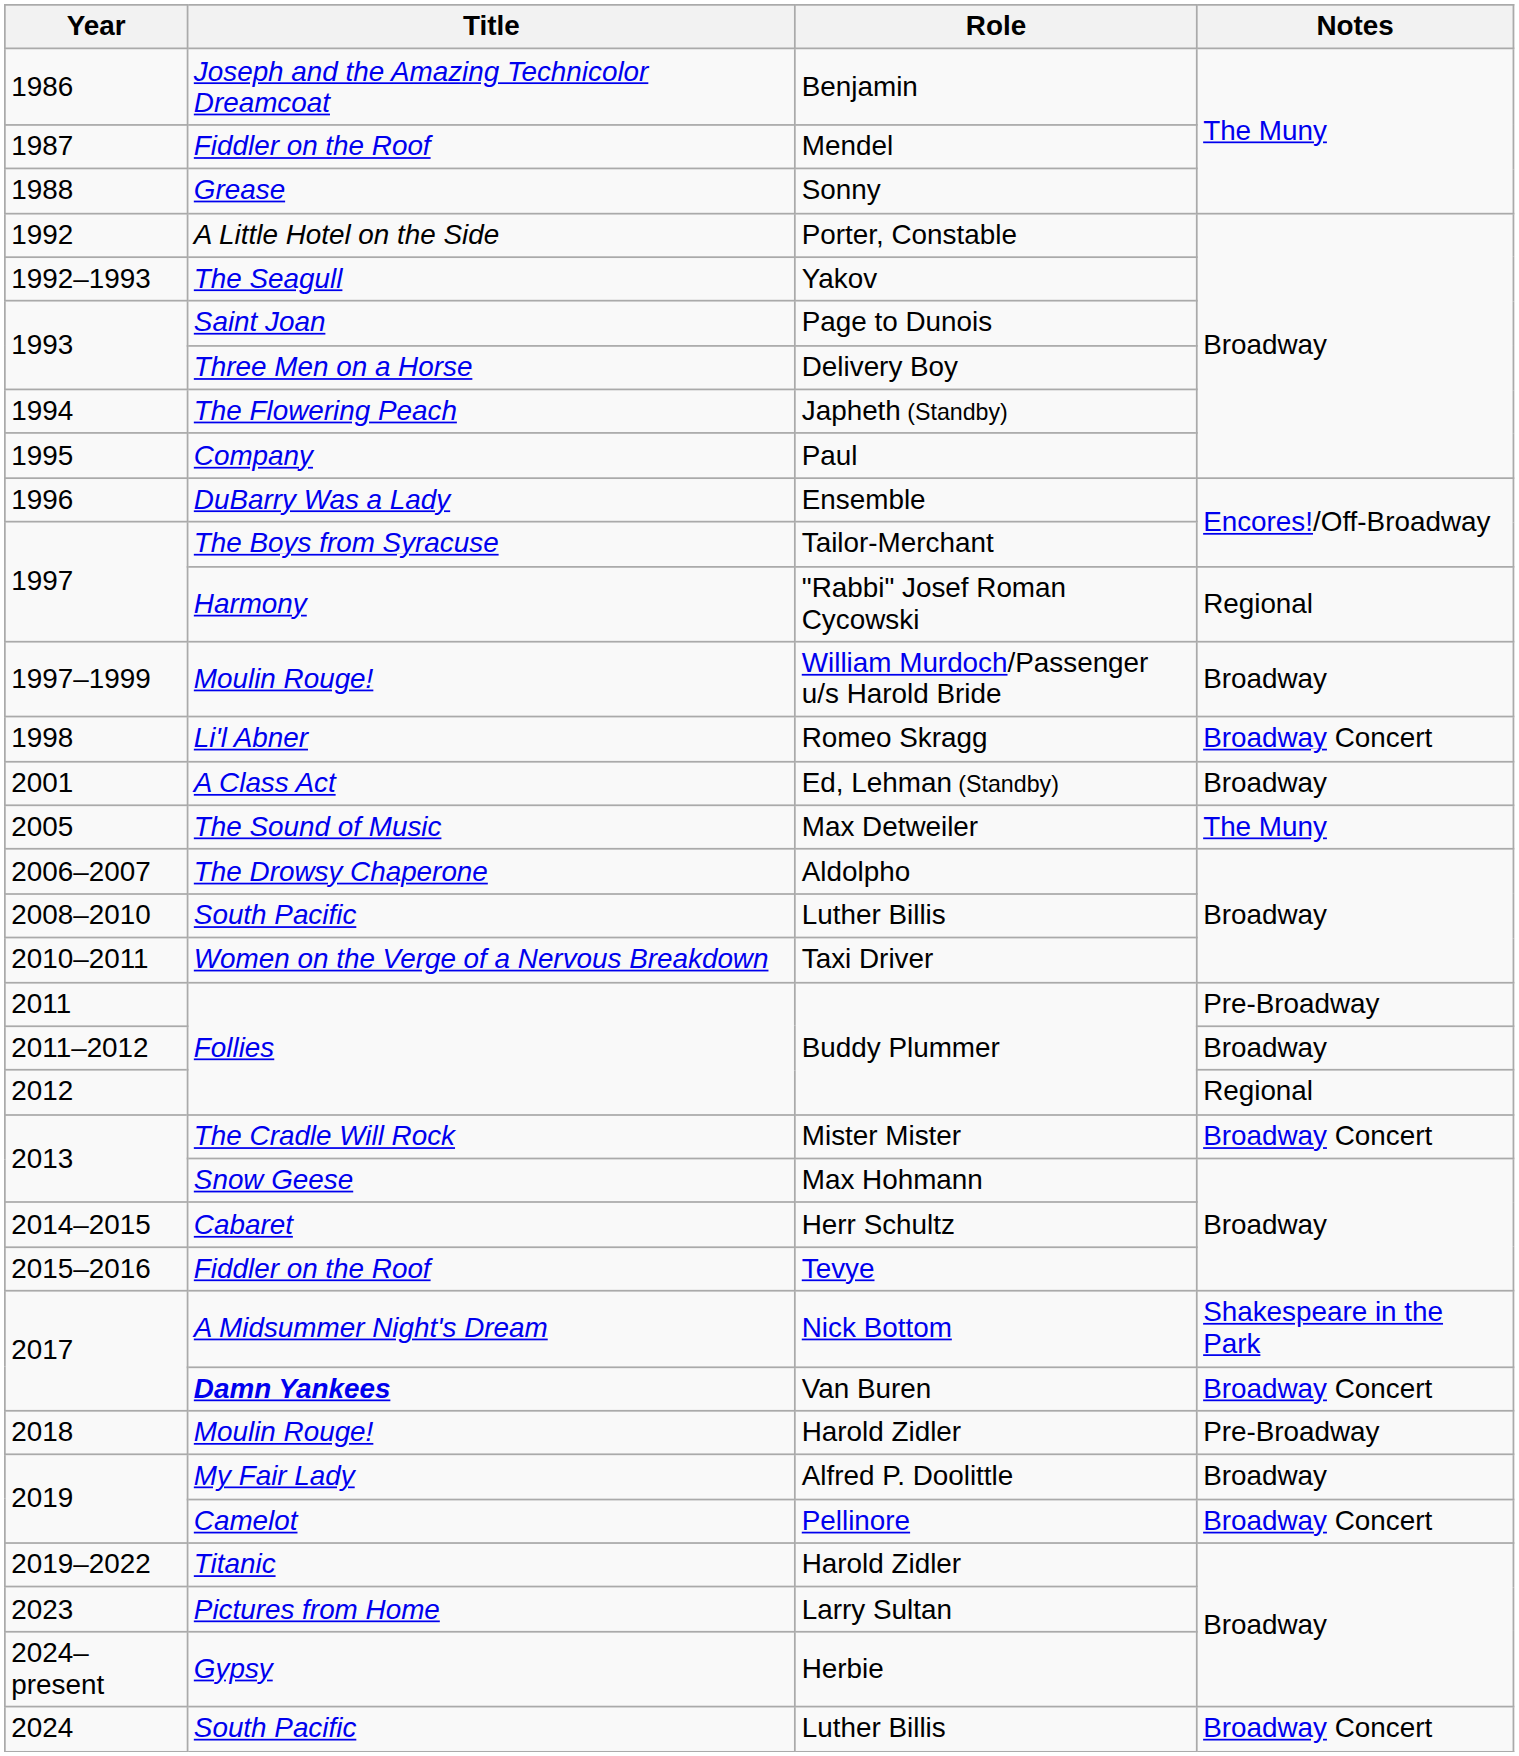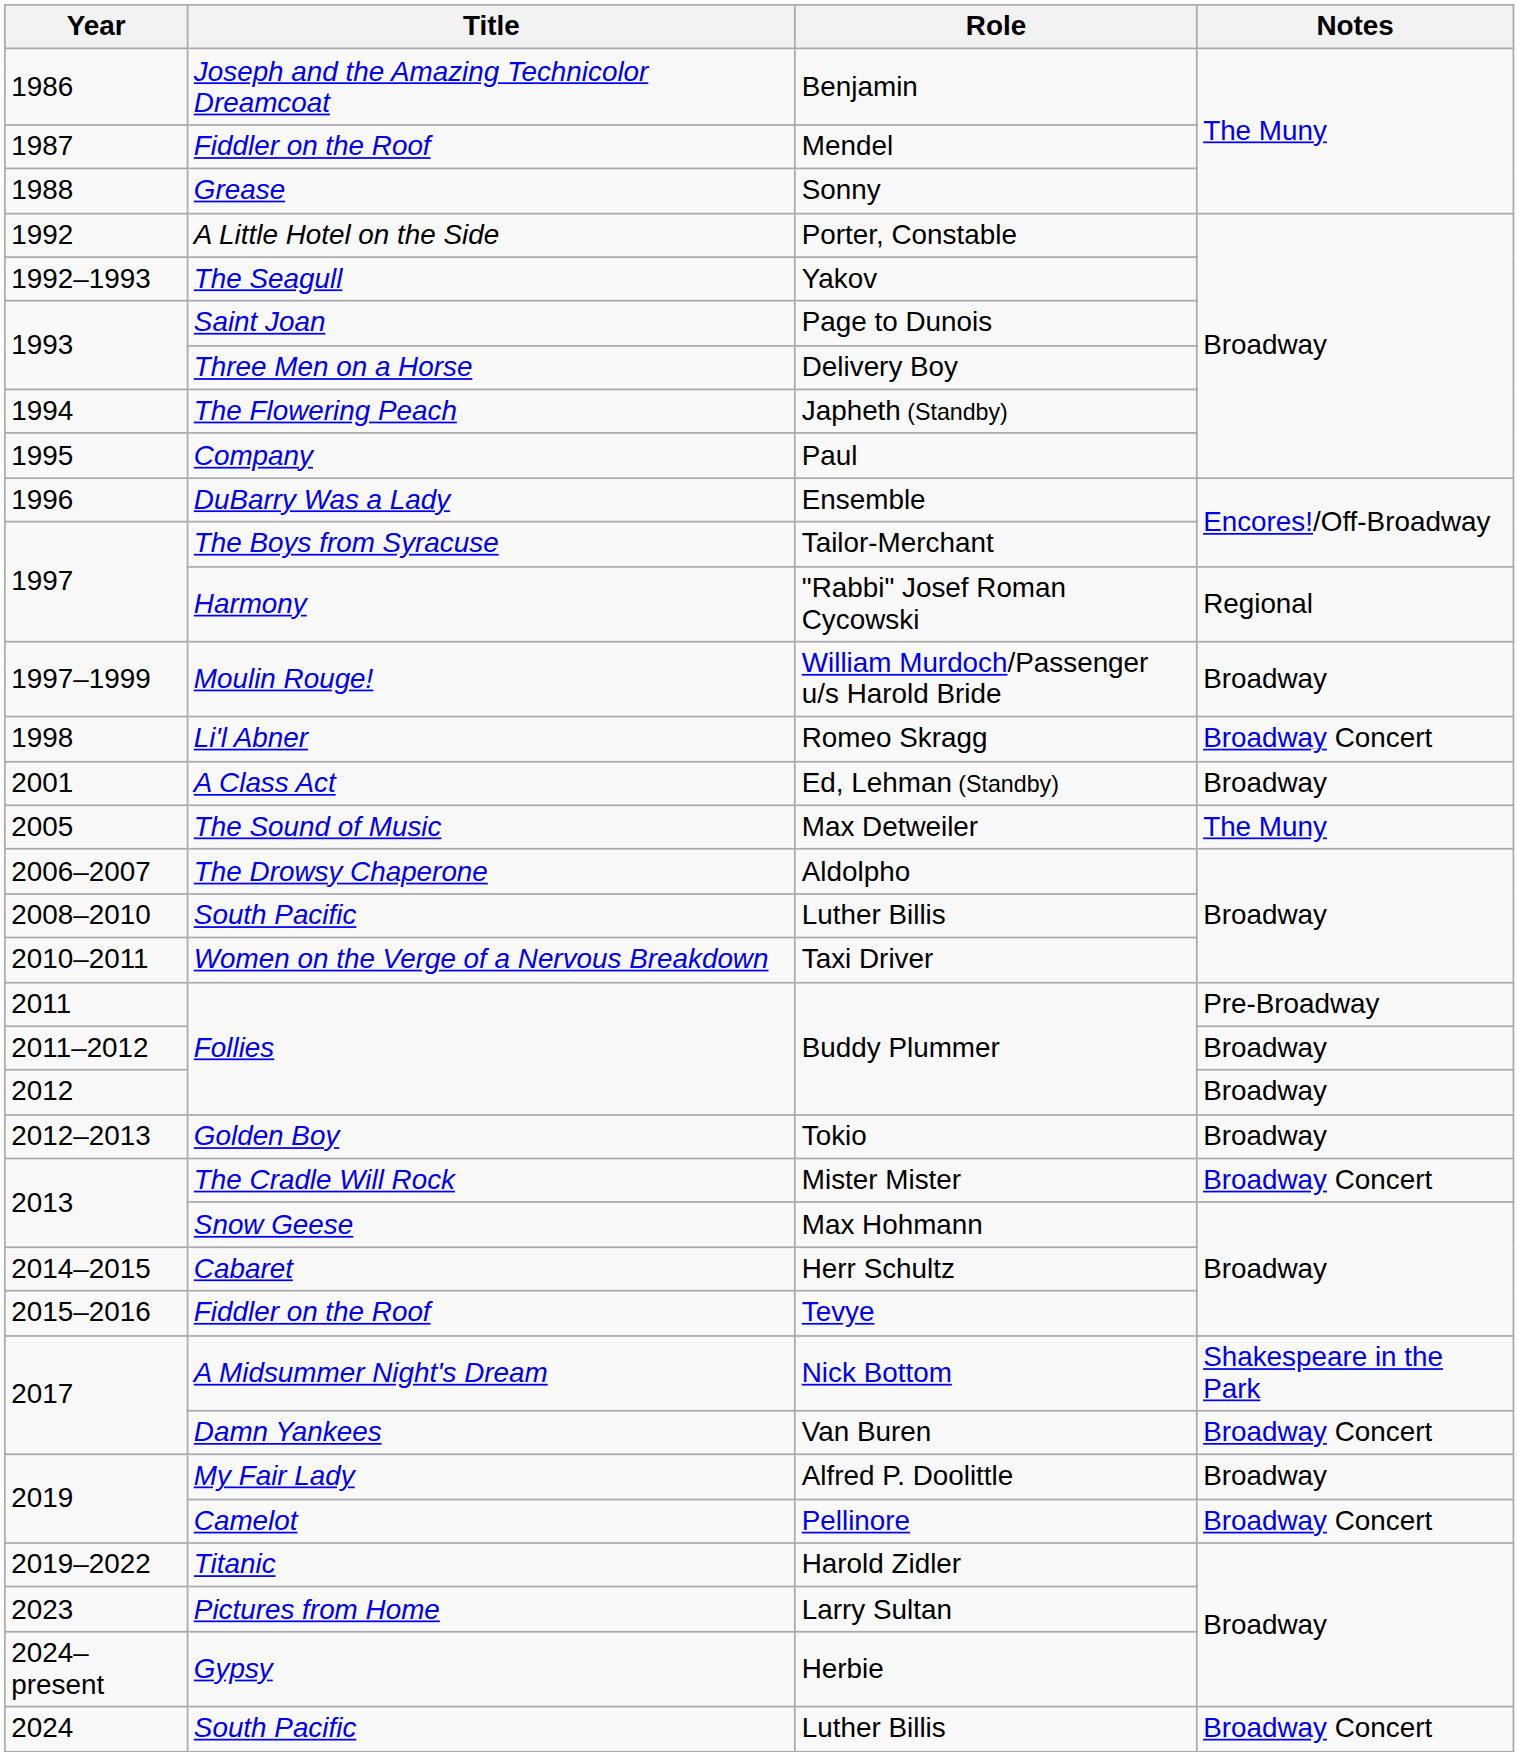 <table class="wikitable sortable">
 <tr>
 <th>Year</th>
 <th>Title</th>
 <th>Role</th>
 <th>Notes</th>
 </tr>
 <tr>
 <td>1986</td>
 <td><em><a href='#'>Joseph and the Amazing Technicolor Dreamcoat</a></em></td>
 <td>Benjamin</td>
 <td rowspan=3><a href='#'>The Muny</a></td>
 </tr>
 <tr>
 <td>1987</td>
 <td><em><a href='#'>Fiddler on the Roof</a></em></td>
 <td>Mendel</td>
 </tr>
 <tr>
 <td>1988</td>
 <td><a href='#'><em>Grease</em></a></td>
 <td>Sonny</td>
 </tr>
 <tr>
 <td>1992</td>
 <td><em>A Little Hotel on the Side</em></td>
 <td>Porter, Constable</td>
 <td rowspan=6>Broadway</td>
 </tr>
 <tr>
 <td>1992–1993</td>
 <td><em><a href='#'>The Seagull</a></em></td>
 <td>Yakov</td>
 </tr>
 <tr>
 <td rowspan="2">1993</td>
 <td><a href='#'><em>Saint Joan</em></a></td>
 <td>Page to Dunois</td>
 </tr>
 <tr>
 <td><em><a href='#'>Three Men on a Horse</a></em></td>
 <td>Delivery Boy</td>
 </tr>
 <tr>
 <td>1994</td>
 <td><em><a href='#'>The Flowering Peach</a></em></td>
 <td>Japheth<small> (Standby) </small></td>
 </tr>
 <tr>
 <td>1995</td>
 <td><a href='#'><em>Company</em></a></td>
 <td>Paul</td>
 </tr>
 <tr>
 <td>1996</td>
 <td><em><a href='#'>DuBarry Was a Lady</a></em></td>
 <td>Ensemble</td>
 <td rowspan="2"><a href='#'>Encores!</a>/Off-Broadway</td>
 </tr>
 <tr>
 <td rowspan=2>1997</td>
 <td><em><a href='#'>The Boys from Syracuse</a></em></td>
 <td>Tailor-Merchant</td>
 </tr>
 <tr>
 <td><a href='#'><em>Harmony</em></a></td>
 <td>"Rabbi" Josef Roman Cycowski</td>
 <td>Regional</td>
 </tr>
 <tr>
 <td>1997–1999</td>
 <td><em><a href='#'>Moulin Rouge!</a></em></td>
 <td><a href='#'>William Murdoch</a>/Passenger<br>u/s Harold Bride</td>
 <td>Broadway</td>
 </tr>
 <tr>
 <td>1998</td>
 <td><a href='#'><em>Li'l Abner</em></a></td>
 <td>Romeo Skragg</td>
 <td><a href='#'>Broadway</a> Concert</td>
 </tr>
 <tr>
 <td>2001</td>
 <td><em><a href='#'>A Class Act</a></em></td>
 <td>Ed, Lehman<small> (Standby) </small></td>
 <td>Broadway</td>
 </tr>
 <tr>
 <td>2005</td>
 <td><em><a href='#'>The Sound of Music</a></em></td>
 <td>Max Detweiler</td>
 <td><a href='#'>The Muny</a></td>
 </tr>
 <tr>
 <td>2006–2007</td>
 <td><em><a href='#'>The Drowsy Chaperone</a></em></td>
 <td>Aldolpho</td>
 <td rowspan=3>Broadway</td>
 </tr>
 <tr>
 <td>2008–2010</td>
 <td><a href='#'><em>South Pacific</em></a></td>
 <td>Luther Billis</td>
 </tr>
 <tr>
 <td>2010–2011</td>
 <td><a href='#'><em>Women on the Verge of a Nervous Breakdown</em></a></td>
 <td>Taxi Driver</td>
 </tr>
 <tr>
 <td>2011</td>
 <td rowspan="3"><em><a href='#'>Follies</a></em></td>
 <td rowspan="3">Buddy Plummer</td>
 <td>Pre-Broadway</td>
 </tr>
 <tr>
 <td>2011–2012</td>
 <td>Broadway</td>
 </tr>
 <tr>
 <td>2012</td>
-<td>Regional</td>
+<td>Broadway</td>
+</tr>
+<tr>
+<td>2012–2013</td>
+<td><em><a href='#'>Golden Boy</a></em></td>
+<td>Tokio</td>
+<td>Broadway</td>
 </tr>
 <tr>
 <td rowspan="2">2013</td>
 <td><em><a href='#'>The Cradle Will Rock</a></em></td>
 <td>Mister Mister</td>
 <td><a href='#'>Broadway</a> Concert</td>
 </tr>
 <tr>
 <td><em><a href='#'>Snow Geese</a></em></td>
 <td>Max Hohmann</td>
 <td rowspan=3>Broadway</td>
 </tr>
 <tr>
 <td>2014–2015</td>
 <td><em><a href='#'>Cabaret</a></em></td>
 <td>Herr Schultz</td>
 </tr>
 <tr>
 <td>2015–2016</td>
 <td><em><a href='#'>Fiddler on the Roof</a></em></td>
 <td><a href='#'>Tevye</a></td>
 </tr>
 <tr>
 <td rowspan=2>2017</td>
 <td><em><a href='#'>A Midsummer Night's Dream</a></em></td>
 <td><a href='#'>Nick Bottom</a></td>
 <td><a href='#'>Shakespeare in the Park</a></td>
 </tr>
 <tr>
-<td><strong><em><a href='#'>Damn Yankees</a></em></strong></td>
+<td><em><a href='#'>Damn Yankees</a></em></td>
 <td>Van Buren</td>
 <td><a href='#'>Broadway</a> Concert</td>
-</tr>
-<tr>
-<td>2018</td>
-<td><em><a href='#'>Moulin Rouge!</a></em></td>
-<td>Harold Zidler</td>
-<td>Pre-Broadway</td>
 </tr>
 <tr>
 <td rowspan=2>2019</td>
 <td><em><a href='#'>My Fair Lady</a></em></td>
 <td>Alfred P. Doolittle</td>
 <td>Broadway</td>
 </tr>
 <tr>
 <td><em><a href='#'>Camelot</a></em></td>
 <td><a href='#'>Pellinore</a></td>
 <td><a href='#'>Broadway</a> Concert</td>
 </tr>
 <tr>
 <td>2019–2022</td>
 <td><a href='#'><em>Titanic</em></a></td>
 <td>Harold Zidler</td>
 <td rowspan=3>Broadway</td>
 </tr>
 <tr>
 <td>2023</td>
 <td><em><a href='#'>Pictures from Home</a></em></td>
 <td>Larry Sultan</td>
 </tr>
 <tr>
 <td>2024–present</td>
 <td><em><a href='#'>Gypsy</a></em></td>
 <td>Herbie</td>
 </tr>
 <tr>
 <td>2024</td>
 <td><a href='#'><em>South Pacific</em></a></td>
 <td>Luther Billis</td>
 <td><a href='#'>Broadway</a> Concert</td>
 </tr>
 </table>
